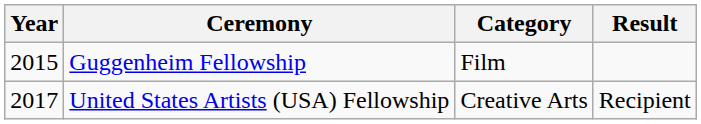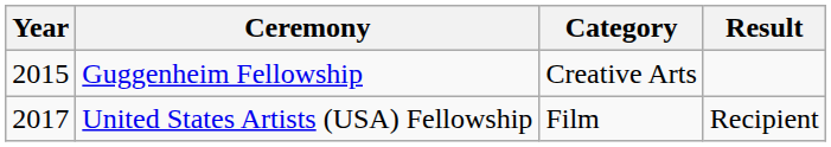 <table class="wikitable">
 <tr>
 <th>Year</th>
 <th>Ceremony</th>
 <th>Category</th>
 <th>Result</th>
 </tr>
 <tr>
 <td>2015</td>
 <td><a href='#'>Guggenheim Fellowship</a></td>
-<td>Film</td>
+<td>Creative Arts</td>
 <td></td>
 </tr>
 <tr>
 <td>2017</td>
 <td><a href='#'>United States Artists</a> (USA) Fellowship</td>
-<td>Creative Arts</td>
+<td>Film</td>
 <td>Recipient</td>
 </tr>
 </table>
